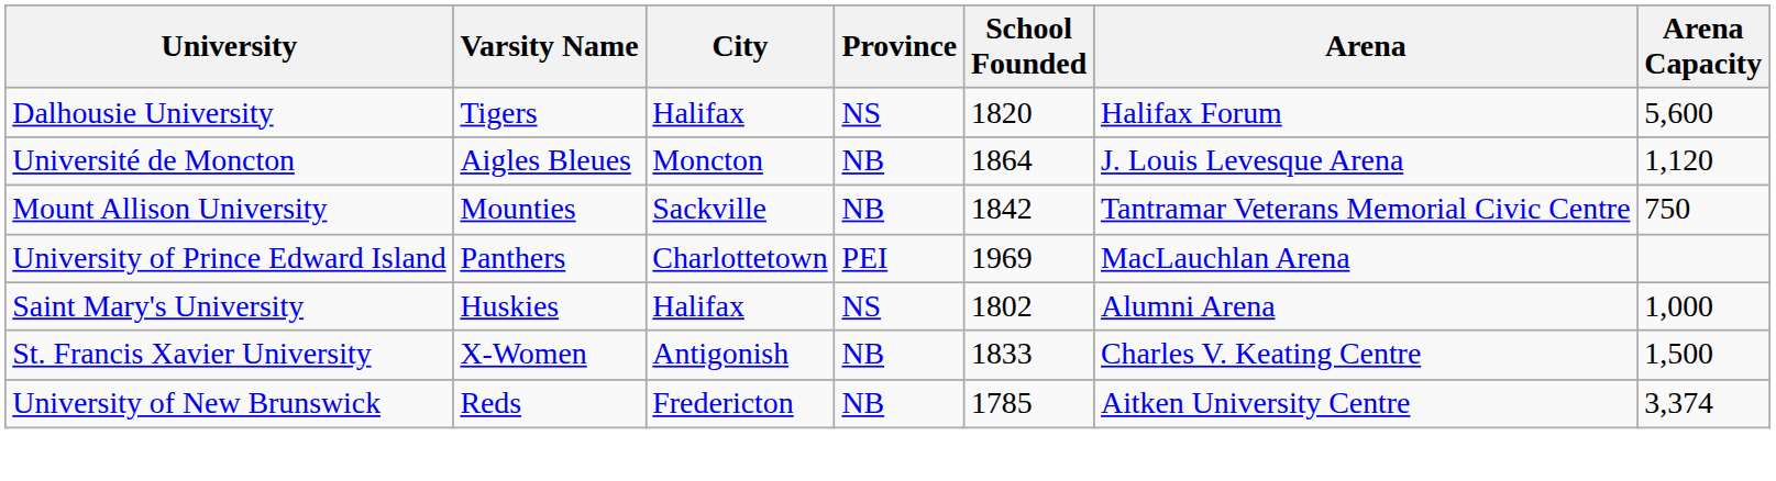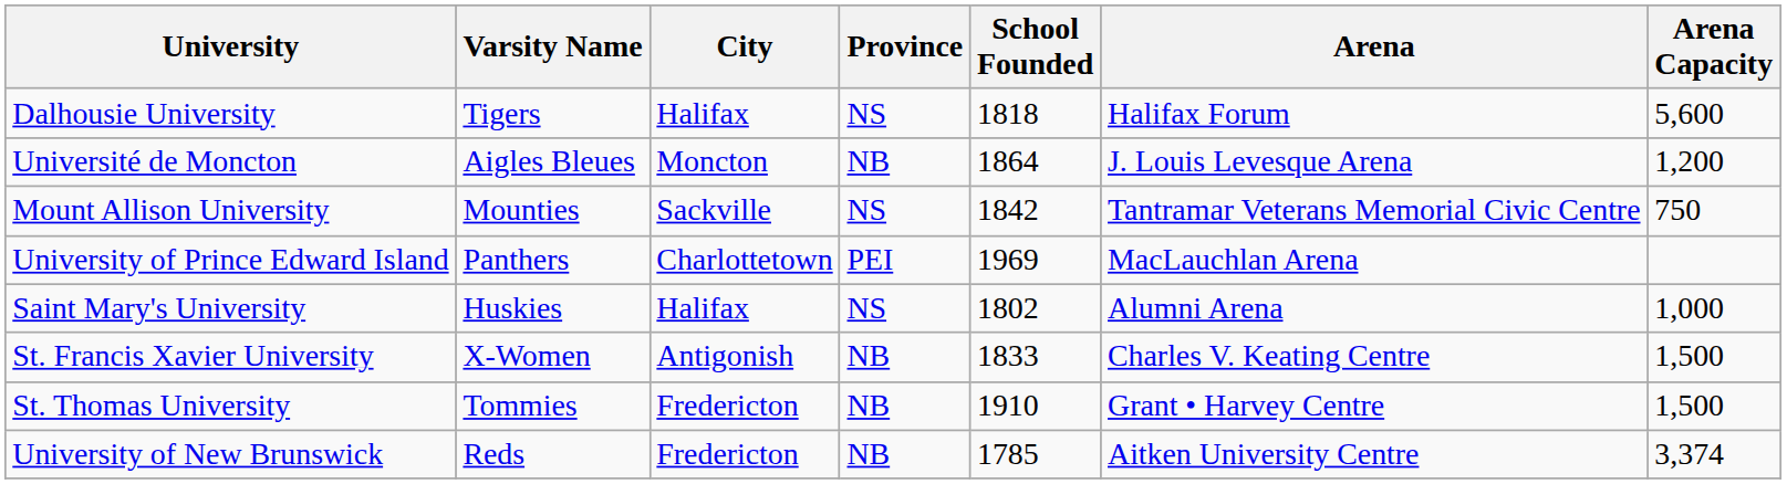 <table class="wikitable sortable">
 <tr>
 <th>University</th>
 <th>Varsity Name</th>
 <th>City</th>
 <th>Province</th>
 <th>School<br>Founded</th>
 <th>Arena</th>
 <th>Arena<br>Capacity</th>
 </tr>
 <tr>
 <td><a href='#'>Dalhousie University</a></td>
 <td><a href='#'>Tigers</a></td>
 <td><a href='#'>Halifax</a></td>
 <td><a href='#'>NS</a></td>
-<td>1820</td>
+<td>1818</td>
 <td><a href='#'>Halifax Forum</a></td>
 <td>5,600</td>
 </tr>
 <tr>
 <td><a href='#'>Université de Moncton</a></td>
 <td><a href='#'>Aigles Bleues</a></td>
 <td><a href='#'>Moncton</a></td>
 <td><a href='#'>NB</a></td>
 <td>1864</td>
 <td><a href='#'>J. Louis Levesque Arena</a></td>
-<td>1,120</td>
+<td>1,200</td>
 </tr>
 <tr>
 <td><a href='#'>Mount Allison University</a></td>
 <td><a href='#'>Mounties</a></td>
 <td><a href='#'>Sackville</a></td>
-<td><a href='#'>NB</a></td>
+<td><a href='#'>NS</a></td>
 <td>1842</td>
 <td><a href='#'>Tantramar Veterans Memorial Civic Centre</a></td>
 <td>750</td>
 </tr>
 <tr>
 <td><a href='#'>University of Prince Edward Island</a></td>
 <td><a href='#'>Panthers</a></td>
 <td><a href='#'>Charlottetown</a></td>
 <td><a href='#'>PEI</a></td>
 <td>1969</td>
 <td><a href='#'>MacLauchlan Arena</a></td>
 <td></td>
 </tr>
 <tr>
 <td><a href='#'>Saint Mary's University</a></td>
 <td><a href='#'>Huskies</a></td>
 <td><a href='#'>Halifax</a></td>
 <td><a href='#'>NS</a></td>
 <td>1802</td>
 <td><a href='#'>Alumni Arena</a></td>
 <td>1,000</td>
 </tr>
 <tr>
 <td><a href='#'>St. Francis Xavier University</a></td>
 <td><a href='#'>X-Women</a></td>
 <td><a href='#'>Antigonish</a></td>
 <td><a href='#'>NB</a></td>
 <td>1833</td>
 <td><a href='#'>Charles V. Keating Centre</a></td>
 <td>1,500</td>
 </tr>
 <tr>
+<td><a href='#'>St. Thomas University</a></td>
+<td><a href='#'>Tommies</a></td>
+<td><a href='#'>Fredericton</a></td>
+<td><a href='#'>NB</a></td>
+<td>1910</td>
+<td><a href='#'>Grant • Harvey Centre</a></td>
+<td>1,500</td>
+</tr>
+<tr>
 <td><a href='#'>University of New Brunswick</a></td>
 <td><a href='#'>Reds</a></td>
 <td><a href='#'>Fredericton</a></td>
 <td><a href='#'>NB</a></td>
 <td>1785</td>
 <td><a href='#'>Aitken University Centre</a></td>
 <td>3,374</td>
 </tr>
 </table>
